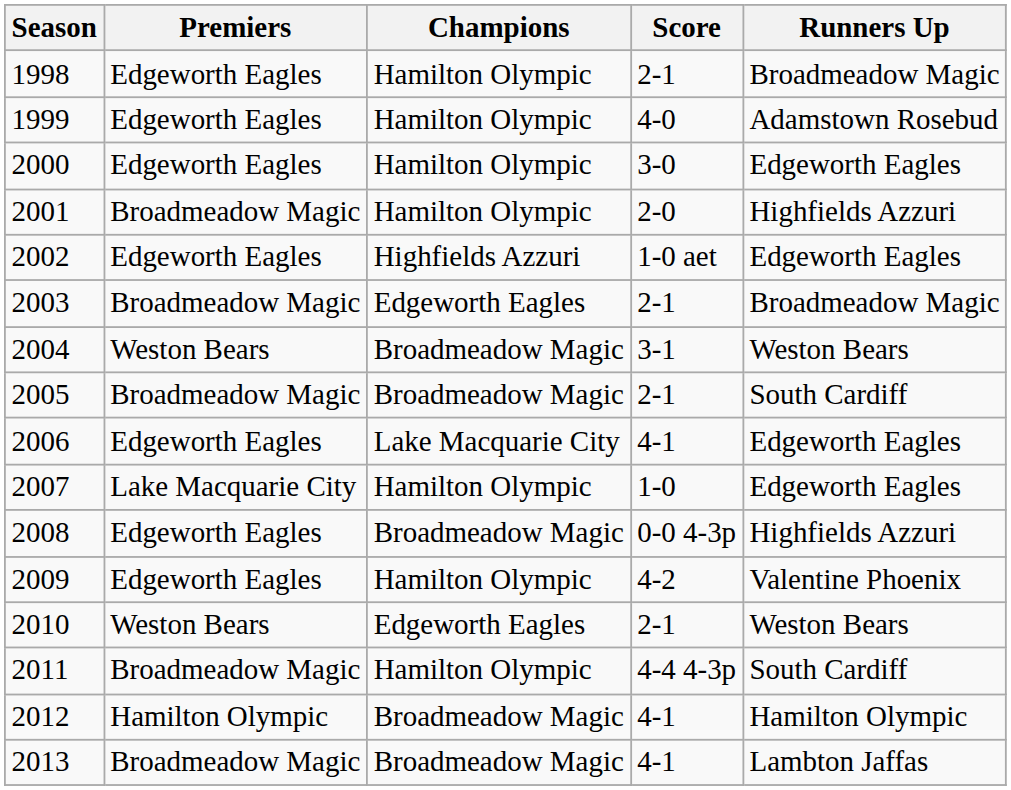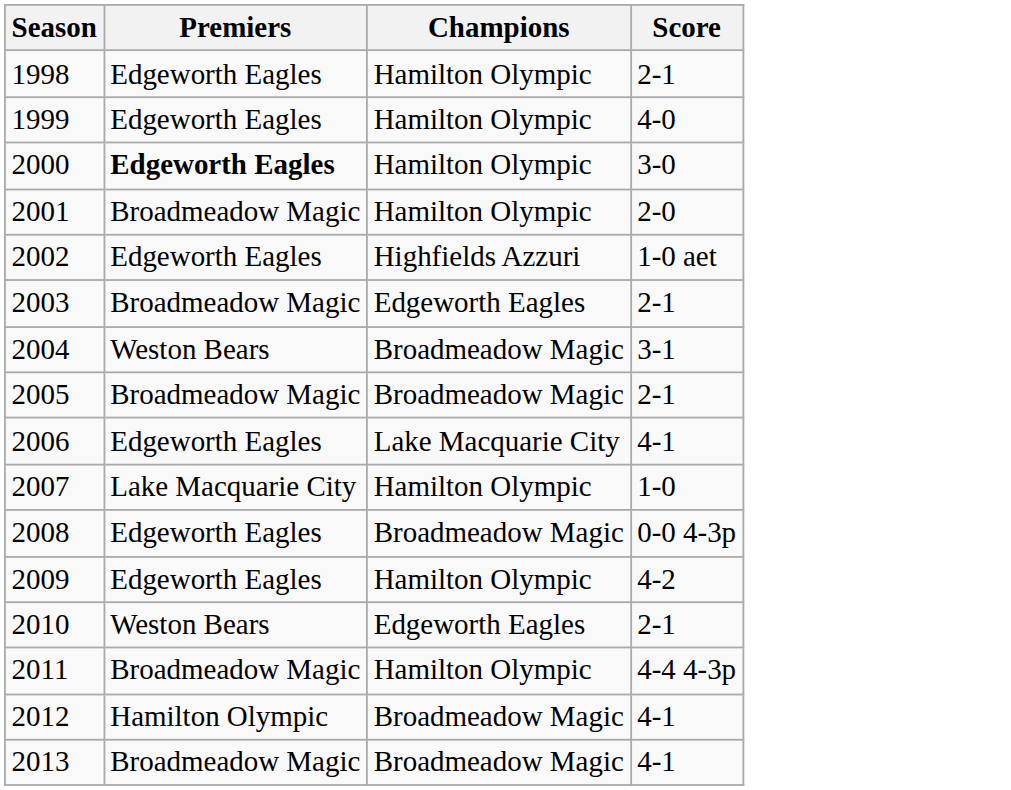 <table class="wikitable">
 <tr>
 <th>Season</th>
 <th>Premiers</th>
 <th>Champions</th>
 <th>Score</th>
-<th>Runners Up</th>
 </tr>
 <tr>
 <td>1998</td>
 <td>Edgeworth Eagles</td>
 <td>Hamilton  Olympic</td>
 <td>2-1</td>
-<td>Broadmeadow  Magic</td>
 </tr>
 <tr>
 <td>1999</td>
 <td>Edgeworth Eagles</td>
 <td>Hamilton Olympic</td>
 <td>4-0</td>
-<td>Adamstown Rosebud</td>
 </tr>
 <tr>
 <td>2000</td>
-<td>Edgeworth Eagles</td>
+<td><strong>Edgeworth Eagles</strong></td>
 <td>Hamilton Olympic</td>
 <td>3-0</td>
-<td>Edgeworth Eagles</td>
 </tr>
 <tr>
 <td>2001</td>
 <td>Broadmeadow  Magic</td>
 <td>Hamilton Olympic</td>
 <td>2-0</td>
-<td>Highfields Azzuri</td>
 </tr>
 <tr>
 <td>2002</td>
 <td>Edgeworth Eagles</td>
 <td>Highfields Azzuri</td>
 <td>1-0 aet</td>
-<td>Edgeworth Eagles</td>
 </tr>
 <tr>
 <td>2003</td>
 <td>Broadmeadow Magic</td>
 <td>Edgeworth Eagles</td>
 <td>2-1</td>
-<td>Broadmeadow Magic</td>
 </tr>
 <tr>
 <td>2004</td>
 <td>Weston Bears</td>
 <td>Broadmeadow Magic</td>
 <td>3-1</td>
-<td>Weston Bears</td>
 </tr>
 <tr>
 <td>2005</td>
 <td>Broadmeadow Magic</td>
 <td>Broadmeadow Magic</td>
 <td>2-1</td>
-<td>South Cardiff</td>
 </tr>
 <tr>
 <td>2006</td>
 <td>Edgeworth Eagles</td>
 <td>Lake Macquarie City</td>
 <td>4-1</td>
-<td>Edgeworth Eagles</td>
 </tr>
 <tr>
 <td>2007</td>
 <td>Lake Macquarie City</td>
 <td>Hamilton Olympic</td>
 <td>1-0</td>
-<td>Edgeworth Eagles</td>
 </tr>
 <tr>
 <td>2008</td>
 <td>Edgeworth Eagles</td>
 <td>Broadmeadow Magic</td>
 <td>0-0 4-3p</td>
-<td>Highfields Azzuri</td>
 </tr>
 <tr>
 <td>2009</td>
 <td>Edgeworth Eagles</td>
 <td>Hamilton Olympic</td>
 <td>4-2</td>
-<td>Valentine Phoenix</td>
 </tr>
 <tr>
 <td>2010</td>
 <td>Weston Bears</td>
 <td>Edgeworth Eagles</td>
 <td>2-1</td>
-<td>Weston Bears</td>
 </tr>
 <tr>
 <td>2011</td>
 <td>Broadmeadow Magic</td>
 <td>Hamilton Olympic</td>
 <td>4-4 4-3p</td>
-<td>South Cardiff</td>
 </tr>
 <tr>
 <td>2012</td>
 <td>Hamilton Olympic</td>
 <td>Broadmeadow Magic</td>
 <td>4-1</td>
-<td>Hamilton Olympic</td>
 </tr>
 <tr>
 <td>2013</td>
 <td>Broadmeadow Magic</td>
 <td>Broadmeadow Magic</td>
 <td>4-1</td>
-<td>Lambton Jaffas</td>
 </tr>
 </table>
